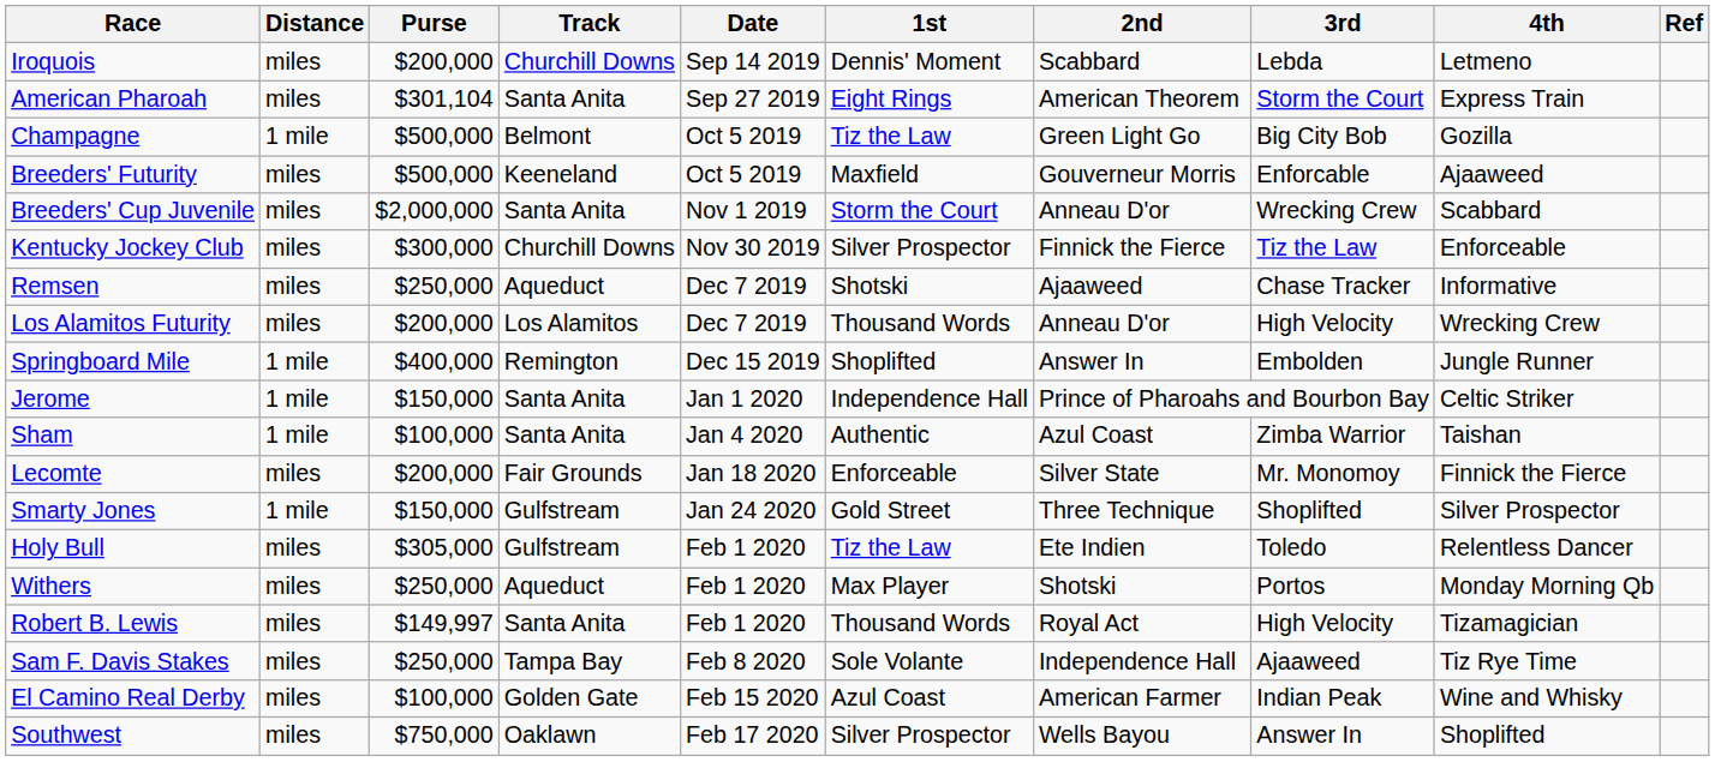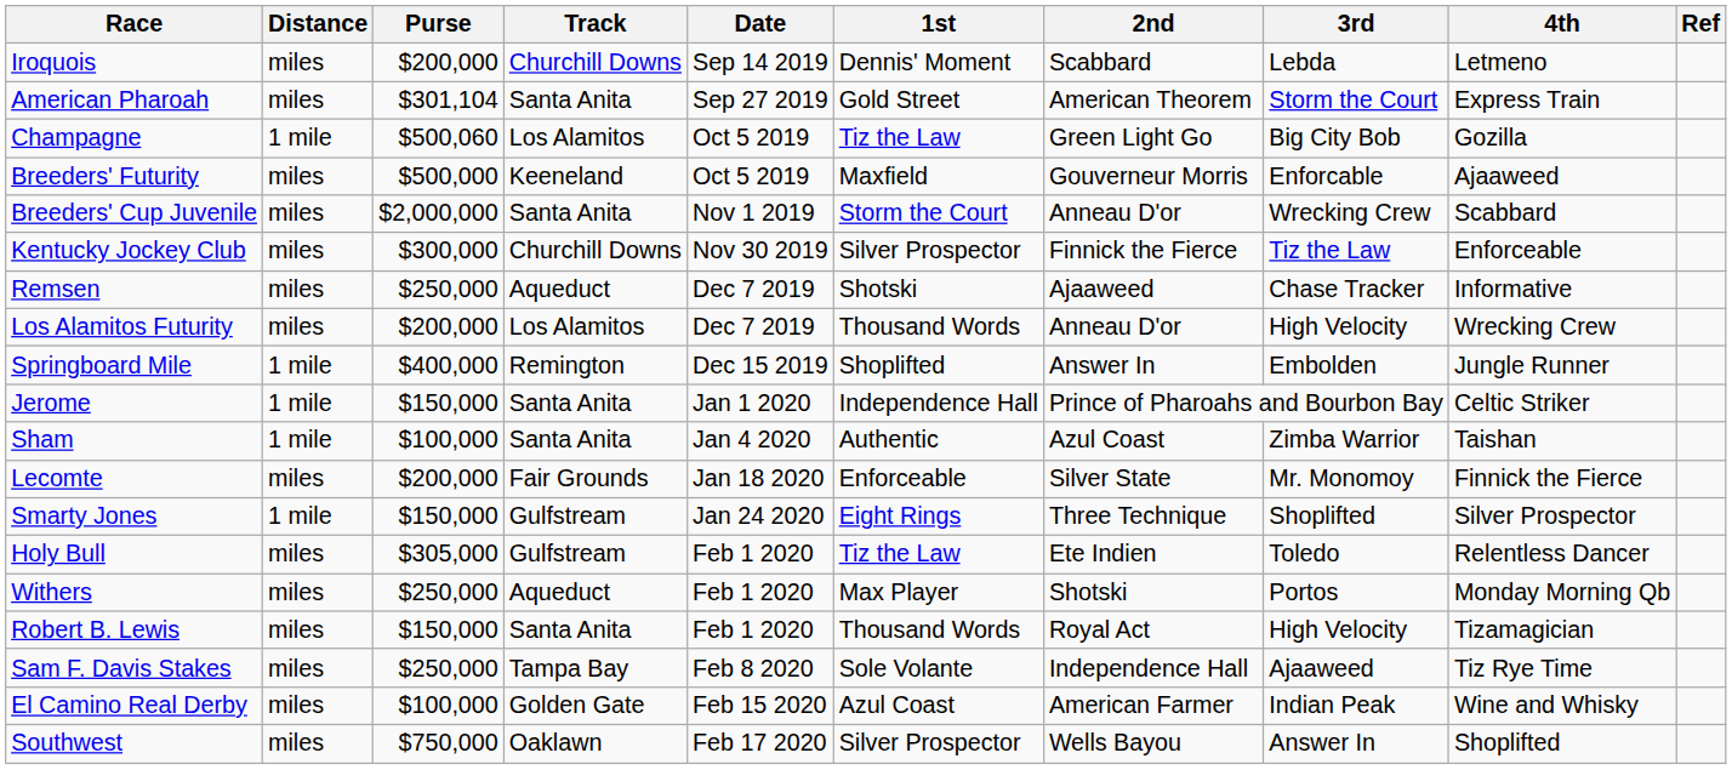 <table class="wikitable">
 <tr>
 <th>Race</th>
 <th>Distance</th>
 <th>Purse</th>
 <th>Track</th>
 <th>Date</th>
 <th>1st</th>
 <th>2nd</th>
 <th>3rd</th>
 <th>4th</th>
 <th>Ref</th>
 </tr>
 <tr>
 <td><a href='#'>Iroquois</a></td>
 <td> miles</td>
 <td align=right>$200,000</td>
 <td><a href='#'>Churchill Downs</a></td>
 <td>Sep 14 2019</td>
 <td>Dennis' Moment</td>
 <td>Scabbard</td>
 <td>Lebda</td>
 <td>Letmeno</td>
 <td></td>
 </tr>
 <tr>
 <td><a href='#'>American Pharoah</a></td>
 <td> miles</td>
 <td align=right>$301,104</td>
 <td>Santa Anita</td>
 <td>Sep 27 2019</td>
-<td><a href='#'>Eight Rings</a></td>
+<td>Gold Street</td>
 <td>American Theorem</td>
 <td><a href='#'>Storm the Court</a></td>
 <td>Express Train</td>
 <td></td>
 </tr>
 <tr>
 <td><a href='#'>Champagne</a></td>
 <td>1 mile</td>
-<td align=right>$500,000</td>
-<td>Belmont</td>
+<td align=right>$500,060</td>
+<td>Los Alamitos</td>
 <td>Oct 5 2019</td>
 <td><a href='#'>Tiz the Law</a></td>
 <td>Green Light Go</td>
 <td>Big City Bob</td>
 <td>Gozilla</td>
 <td></td>
 </tr>
 <tr>
 <td><a href='#'>Breeders' Futurity</a></td>
 <td> miles</td>
 <td align=right>$500,000</td>
 <td>Keeneland</td>
 <td>Oct 5 2019</td>
 <td>Maxfield</td>
 <td>Gouverneur Morris</td>
 <td>Enforcable</td>
 <td>Ajaaweed</td>
 <td></td>
 </tr>
 <tr>
 <td><a href='#'>Breeders' Cup Juvenile</a></td>
 <td> miles</td>
 <td align=right>$2,000,000</td>
 <td>Santa Anita</td>
 <td>Nov 1 2019</td>
 <td><a href='#'>Storm the Court</a></td>
 <td>Anneau D'or</td>
 <td>Wrecking Crew</td>
 <td>Scabbard</td>
 <td></td>
 </tr>
 <tr>
 <td><a href='#'>Kentucky Jockey Club</a></td>
 <td> miles</td>
 <td align=right>$300,000</td>
 <td>Churchill Downs</td>
 <td>Nov 30 2019</td>
 <td>Silver Prospector</td>
 <td>Finnick the Fierce</td>
 <td><a href='#'>Tiz the Law</a></td>
 <td>Enforceable</td>
 <td></td>
 </tr>
 <tr>
 <td><a href='#'>Remsen</a></td>
 <td> miles</td>
 <td align=right>$250,000</td>
 <td>Aqueduct</td>
 <td>Dec 7 2019</td>
 <td>Shotski</td>
 <td>Ajaaweed</td>
 <td>Chase Tracker</td>
 <td>Informative</td>
 <td></td>
 </tr>
 <tr>
 <td><a href='#'>Los Alamitos Futurity</a></td>
 <td> miles</td>
 <td align=right>$200,000</td>
 <td>Los Alamitos</td>
 <td>Dec 7 2019</td>
 <td>Thousand Words</td>
 <td>Anneau D'or</td>
 <td>High Velocity</td>
 <td>Wrecking Crew</td>
 <td></td>
 </tr>
 <tr>
 <td><a href='#'>Springboard Mile</a></td>
 <td>1 mile</td>
 <td align=right>$400,000</td>
 <td>Remington</td>
 <td>Dec 15 2019</td>
 <td>Shoplifted</td>
 <td>Answer In</td>
 <td>Embolden</td>
 <td>Jungle Runner</td>
 <td></td>
 </tr>
 <tr>
 <td><a href='#'>Jerome</a></td>
 <td>1 mile</td>
 <td align=right>$150,000</td>
 <td>Santa Anita</td>
 <td>Jan 1 2020</td>
 <td>Independence Hall</td>
 <td colspan=2>Prince of Pharoahs and Bourbon Bay</td>
 <td>Celtic Striker</td>
 <td></td>
 </tr>
 <tr>
 <td><a href='#'>Sham</a></td>
 <td>1 mile</td>
 <td align=right>$100,000</td>
 <td>Santa Anita</td>
 <td>Jan 4 2020</td>
 <td>Authentic</td>
 <td>Azul Coast</td>
 <td>Zimba Warrior</td>
 <td>Taishan</td>
 <td></td>
 </tr>
 <tr>
 <td><a href='#'>Lecomte</a></td>
 <td> miles</td>
 <td align=right>$200,000</td>
 <td>Fair Grounds</td>
 <td>Jan 18 2020</td>
 <td>Enforceable</td>
 <td>Silver State</td>
 <td>Mr. Monomoy</td>
 <td>Finnick the Fierce</td>
 <td></td>
 </tr>
 <tr>
 <td><a href='#'>Smarty Jones</a></td>
 <td>1 mile</td>
 <td align=right>$150,000</td>
 <td>Gulfstream</td>
 <td>Jan 24 2020</td>
-<td>Gold Street</td>
+<td><a href='#'>Eight Rings</a></td>
 <td>Three Technique</td>
 <td>Shoplifted</td>
 <td>Silver Prospector</td>
 <td></td>
 </tr>
 <tr>
 <td><a href='#'>Holy Bull</a></td>
 <td> miles</td>
 <td align=right>$305,000</td>
 <td>Gulfstream</td>
 <td>Feb 1 2020</td>
 <td><a href='#'>Tiz the Law</a></td>
 <td>Ete Indien</td>
 <td>Toledo</td>
 <td>Relentless Dancer</td>
 <td></td>
 </tr>
 <tr>
 <td><a href='#'>Withers</a></td>
 <td> miles</td>
 <td align=right>$250,000</td>
 <td>Aqueduct</td>
 <td>Feb 1 2020</td>
 <td>Max Player</td>
 <td>Shotski</td>
 <td>Portos</td>
 <td>Monday Morning Qb</td>
 <td></td>
 </tr>
 <tr>
 <td><a href='#'>Robert B. Lewis</a></td>
 <td> miles</td>
-<td align=right>$149,997</td>
+<td align=right>$150,000</td>
 <td>Santa Anita</td>
 <td>Feb 1 2020</td>
 <td>Thousand Words</td>
 <td>Royal Act</td>
 <td>High Velocity</td>
 <td>Tizamagician</td>
 <td></td>
 </tr>
 <tr>
 <td><a href='#'>Sam F. Davis Stakes</a></td>
 <td> miles</td>
 <td align=right>$250,000</td>
 <td>Tampa Bay</td>
 <td>Feb 8 2020</td>
 <td>Sole Volante</td>
 <td>Independence Hall</td>
 <td>Ajaaweed</td>
 <td>Tiz Rye Time</td>
 <td></td>
 </tr>
 <tr>
 <td><a href='#'>El Camino Real Derby</a></td>
 <td> miles</td>
 <td align=right>$100,000</td>
 <td>Golden Gate</td>
 <td>Feb 15 2020</td>
 <td>Azul Coast</td>
 <td>American Farmer</td>
 <td>Indian Peak</td>
 <td>Wine and Whisky</td>
 <td></td>
 </tr>
 <tr>
 <td><a href='#'>Southwest</a></td>
 <td> miles</td>
 <td align=right>$750,000</td>
 <td>Oaklawn</td>
 <td>Feb 17 2020</td>
 <td>Silver Prospector</td>
 <td>Wells Bayou</td>
 <td>Answer In</td>
 <td>Shoplifted</td>
 <td></td>
 </tr>
 </table>
